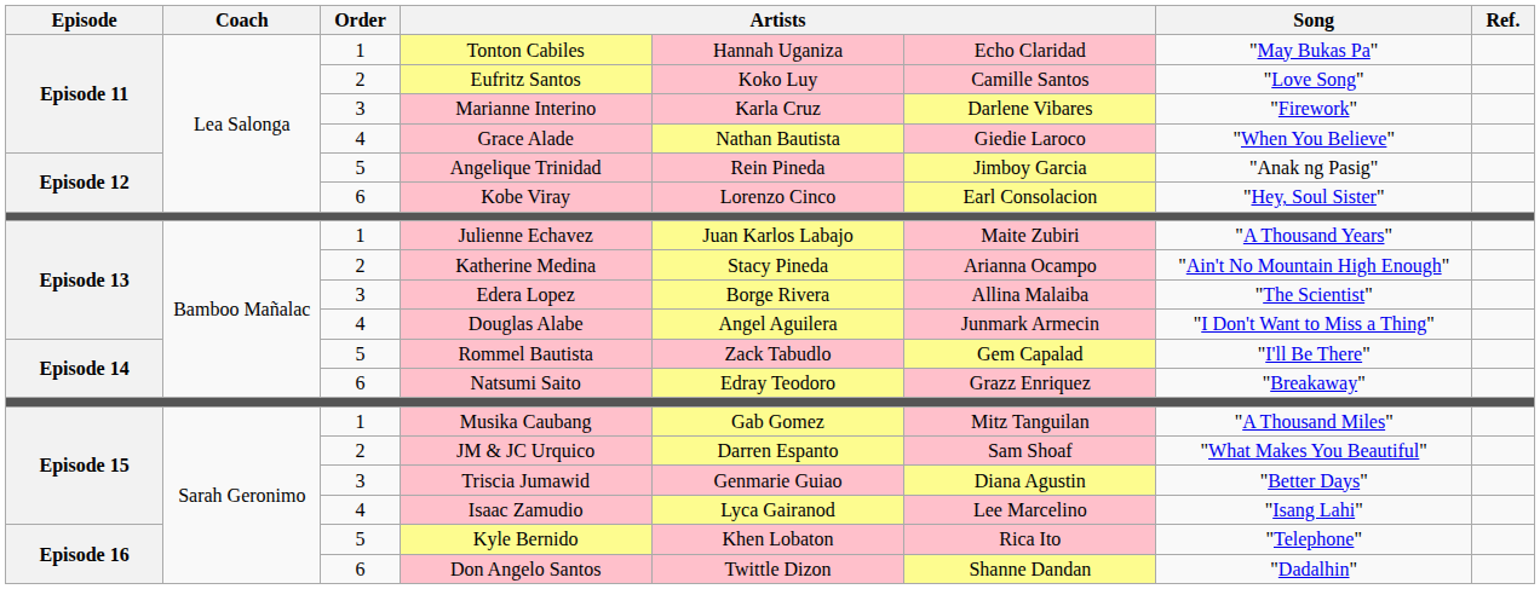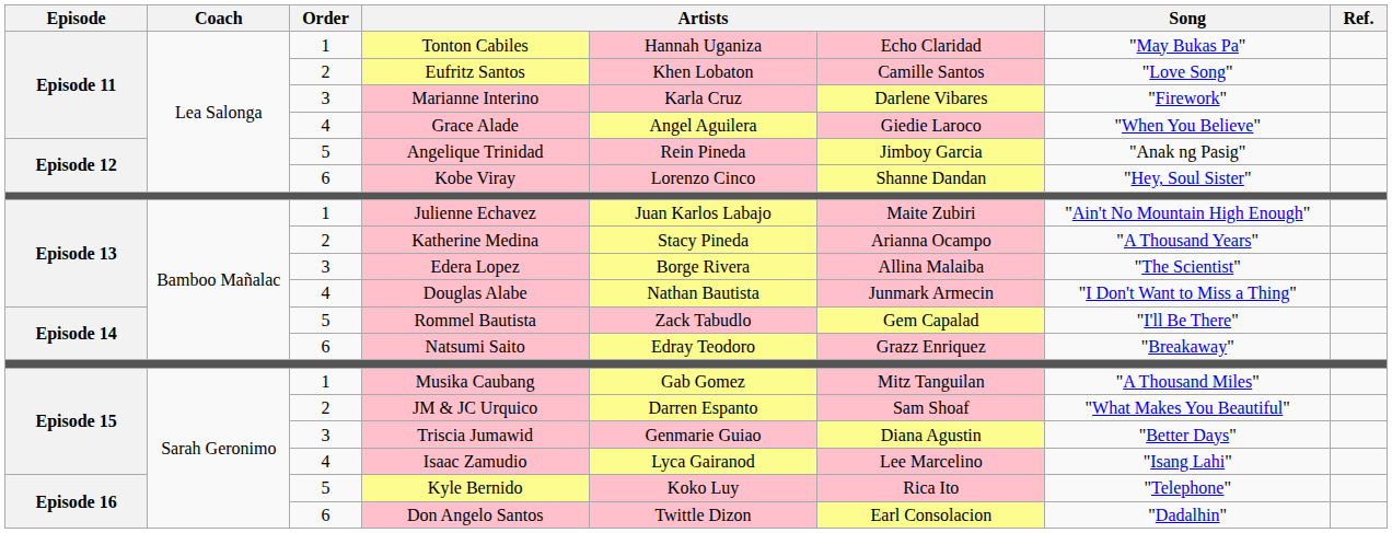 <table class="wikitable" style="text-align:center; line-height:17px; font-size:100%; width:100%;">
 <tr>
 <th width="10%">Episode</th>
 <th width="10%">Coach</th>
 <th width="05%">Order</th>
 <th colspan="3" width="52%">Artists</th>
 <th width="20%">Song</th>
 <th width="04%">Ref.</th>
 </tr>
 <tr>
 <th rowspan="4" scope="row">Episode 11<br></th>
 <td rowspan="6">Lea Salonga</td>
 <td>1</td>
 <td width="16%" style="background:#fdfc8f;">Tonton Cabiles</td>
 <td style="background:pink;">Hannah Uganiza</td>
 <td width="16%" style="background:pink;">Echo Claridad</td>
 <td>"<a href='#'>May Bukas Pa</a>"</td>
 <td></td>
 </tr>
 <tr>
 <td scope="row">2</td>
 <td style="background:#fdfc8f;">Eufritz Santos</td>
-<td style="background:pink;">Koko Luy</td>
+<td style="background:pink;">Khen Lobaton</td>
 <td style="background:pink;">Camille Santos</td>
 <td>"<a href='#'>Love Song</a>"</td>
 <td></td>
 </tr>
 <tr>
 <td scope="row">3</td>
 <td style="background:pink;">Marianne Interino</td>
 <td style="background:pink;">Karla Cruz</td>
 <td style="background:#fdfc8f;">Darlene Vibares</td>
 <td>"<a href='#'>Firework</a>"</td>
 <td></td>
 </tr>
 <tr>
 <td scope="row">4</td>
 <td style="background:pink;">Grace Alade</td>
-<td style="background:#fdfc8f;">Nathan Bautista</td>
+<td style="background:#fdfc8f;">Angel Aguilera</td>
 <td style="background:pink;">Giedie Laroco</td>
 <td>"<a href='#'>When You Believe</a>"</td>
 <td></td>
 </tr>
 <tr>
 <th rowspan="2" scope="row">Episode 12<br></th>
 <td scope="row">5</td>
 <td style="background:pink;">Angelique Trinidad</td>
 <td style="background:pink;">Rein Pineda</td>
 <td style="background:#fdfc8f;">Jimboy Garcia</td>
 <td>"Anak ng Pasig"</td>
 <td></td>
 </tr>
 <tr>
 <td scope="row">6</td>
 <td style="background:pink;">Kobe Viray</td>
 <td style="background:pink;">Lorenzo Cinco</td>
-<td style="background:#fdfc8f;">Earl Consolacion</td>
+<td style="background:#fdfc8f;">Shanne Dandan</td>
 <td>"<a href='#'>Hey, Soul Sister</a>"</td>
 <td></td>
 </tr>
 <tr>
 <td colspan="8" style="background:#555555;"></td>
 </tr>
 <tr>
 <th rowspan="4" scope="row">Episode 13<br></th>
 <td rowspan="6">Bamboo Mañalac</td>
 <td>1</td>
 <td style="background:pink;">Julienne Echavez</td>
 <td style="background:#fdfc8f;">Juan Karlos Labajo</td>
 <td style="background:pink;">Maite Zubiri</td>
-<td>"<a href='#'>A Thousand Years</a>"</td>
+<td>"<a href='#'>Ain't No Mountain High Enough</a>"</td>
 <td></td>
 </tr>
 <tr>
 <td scope="row">2</td>
 <td style="background:pink;">Katherine Medina</td>
 <td style="background:#fdfc8f;">Stacy Pineda</td>
 <td style="background:pink;">Arianna Ocampo</td>
-<td>"<a href='#'>Ain't No Mountain High Enough</a>"</td>
+<td>"<a href='#'>A Thousand Years</a>"</td>
 <td></td>
 </tr>
 <tr>
 <td scope="row">3</td>
 <td style="background:pink;">Edera Lopez</td>
 <td style="background:#fdfc8f;">Borge Rivera</td>
 <td style="background:pink;">Allina Malaiba</td>
 <td>"<a href='#'>The Scientist</a>"</td>
 <td></td>
 </tr>
 <tr>
 <td scope="row">4</td>
 <td style="background:pink;">Douglas Alabe</td>
-<td style="background:#fdfc8f;">Angel Aguilera</td>
+<td style="background:#fdfc8f;">Nathan Bautista</td>
 <td style="background:pink;">Junmark Armecin</td>
 <td>"<a href='#'>I Don't Want to Miss a Thing</a>"</td>
 <td></td>
 </tr>
 <tr>
 <th rowspan="2" scope="row">Episode 14<br></th>
 <td>5</td>
 <td style="background:pink;">Rommel Bautista</td>
 <td style="background:pink;">Zack Tabudlo</td>
 <td style="background:#fdfc8f;">Gem Capalad</td>
 <td>"<a href='#'>I'll Be There</a>"</td>
 <td></td>
 </tr>
 <tr>
 <td scope="row">6</td>
 <td style="background:pink;">Natsumi Saito</td>
 <td style="background:#fdfc8f;">Edray Teodoro</td>
 <td style="background:pink;">Grazz Enriquez</td>
 <td>"<a href='#'>Breakaway</a>"</td>
 <td></td>
 </tr>
 <tr>
 <td colspan="8" style="background:#555555;"></td>
 </tr>
 <tr>
 <th rowspan="4" scope="row">Episode 15<br></th>
 <td rowspan="6">Sarah Geronimo</td>
 <td>1</td>
 <td style="background:pink;">Musika Caubang</td>
 <td style="background:#fdfc8f;">Gab Gomez</td>
 <td style="background:pink;">Mitz Tanguilan</td>
 <td>"<a href='#'>A Thousand Miles</a>"</td>
 <td></td>
 </tr>
 <tr>
 <td scope="row">2</td>
 <td style="background:pink;">JM & JC Urquico</td>
 <td style="background:#fdfc8f;">Darren Espanto</td>
 <td style="background:pink;">Sam Shoaf</td>
 <td>"<a href='#'>What Makes You Beautiful</a>"</td>
 <td></td>
 </tr>
 <tr>
 <td scope="row">3</td>
 <td style="background:pink;">Triscia Jumawid</td>
 <td width="16%" style="background:pink;">Genmarie Guiao</td>
 <td style="background:#fdfc8f;">Diana Agustin</td>
 <td>"<a href='#'>Better Days</a>"</td>
 <td></td>
 </tr>
 <tr>
 <td scope="row">4</td>
 <td style="background:pink;">Isaac Zamudio</td>
 <td style="background:#fdfc8f;">Lyca Gairanod</td>
 <td style="background:pink;">Lee Marcelino</td>
 <td>"<a href='#'>Isang Lahi</a>"</td>
 <td></td>
 </tr>
 <tr>
 <th rowspan="2" scope="row">Episode 16<br></th>
 <td>5</td>
 <td style="background:#fdfc8f;">Kyle Bernido</td>
-<td style="background:pink;">Khen Lobaton</td>
+<td style="background:pink;">Koko Luy</td>
 <td style="background:pink;">Rica Ito</td>
 <td>"<a href='#'>Telephone</a>"</td>
 <td></td>
 </tr>
 <tr>
 <td scope="row">6</td>
 <td style="background:pink;">Don Angelo Santos</td>
 <td style="background:pink;">Twittle Dizon</td>
-<td style="background:#fdfc8f;">Shanne Dandan</td>
+<td style="background:#fdfc8f;">Earl Consolacion</td>
 <td>"<a href='#'>Dadalhin</a>"</td>
 <td></td>
 </tr>
 <tr>
 </tr>
 </table>
